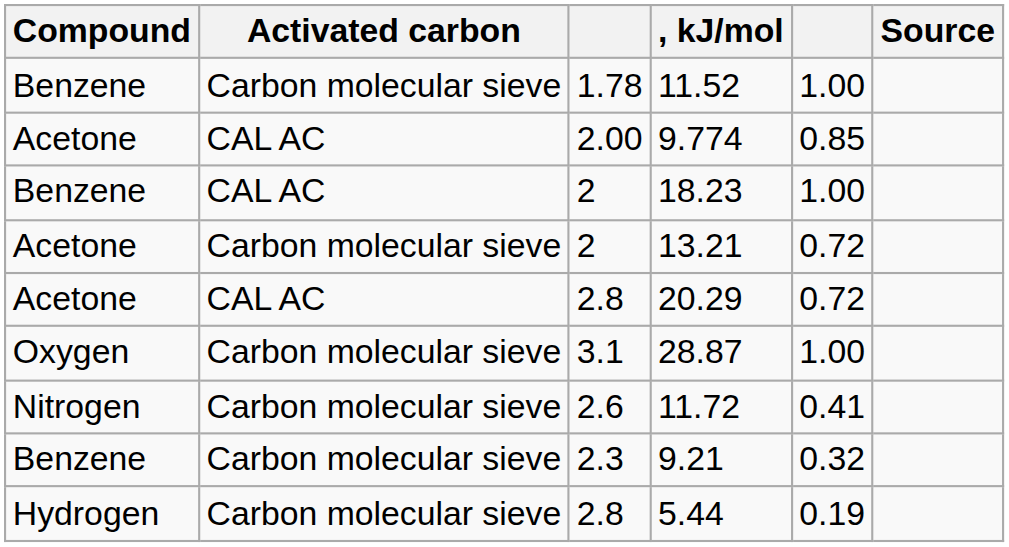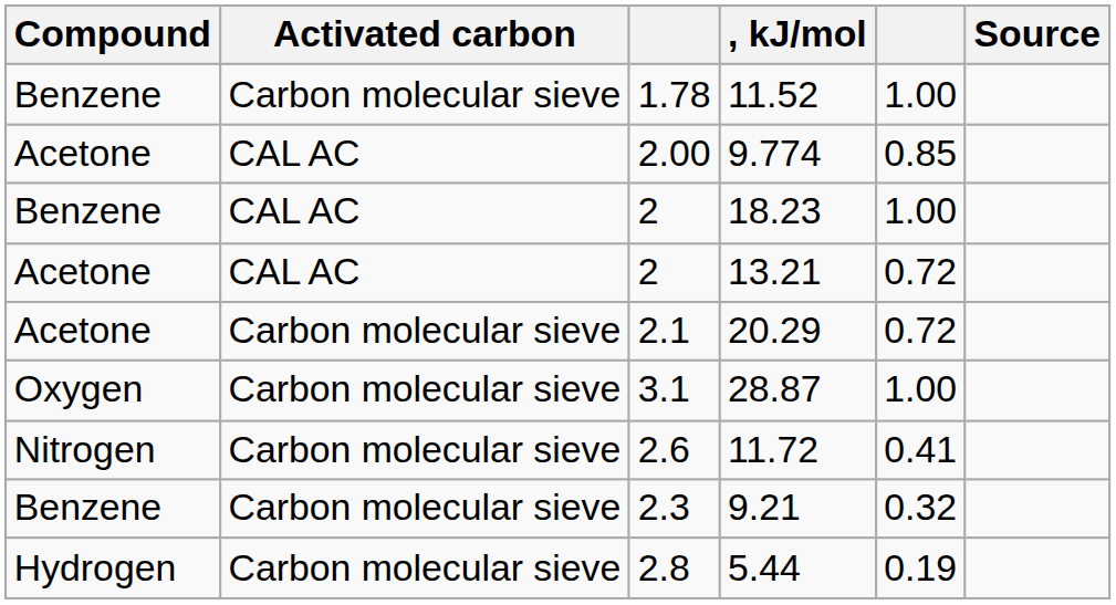 <table class="wikitable sortable">
 <tr>
 <th>Compound</th>
 <th>Activated carbon</th>
 <th></th>
 <th>, kJ/mol</th>
 <th></th>
 <th>Source</th>
 </tr>
 <tr>
 <td>Benzene</td>
 <td>Carbon molecular sieve</td>
 <td>1.78</td>
 <td>11.52</td>
 <td>1.00</td>
 <td></td>
 </tr>
 <tr>
 <td>Acetone</td>
 <td>CAL AC</td>
 <td>2.00</td>
 <td>9.774</td>
 <td>0.85</td>
 <td></td>
 </tr>
 <tr>
 <td>Benzene</td>
 <td>CAL AC</td>
 <td>2</td>
 <td>18.23</td>
 <td>1.00</td>
 <td></td>
 </tr>
 <tr>
 <td>Acetone</td>
-<td>Carbon molecular sieve</td>
+<td>CAL AC</td>
 <td>2</td>
 <td>13.21</td>
 <td>0.72</td>
 <td></td>
 </tr>
 <tr>
 <td>Acetone</td>
-<td>CAL AC</td>
-<td>2.8</td>
+<td>Carbon molecular sieve</td>
+<td>2.1</td>
 <td>20.29</td>
 <td>0.72</td>
 <td></td>
 </tr>
 <tr>
 <td>Oxygen</td>
 <td>Carbon molecular sieve</td>
 <td>3.1</td>
 <td>28.87</td>
 <td>1.00</td>
 <td></td>
 </tr>
 <tr>
 <td>Nitrogen</td>
 <td>Carbon molecular sieve</td>
 <td>2.6</td>
 <td>11.72</td>
 <td>0.41</td>
 <td></td>
 </tr>
 <tr>
 <td>Benzene</td>
 <td>Carbon molecular sieve</td>
 <td>2.3</td>
 <td>9.21</td>
 <td>0.32</td>
 <td></td>
 </tr>
 <tr>
 <td>Hydrogen</td>
 <td>Carbon molecular sieve</td>
 <td>2.8</td>
 <td>5.44</td>
 <td>0.19</td>
 <td></td>
 </tr>
 </table>
